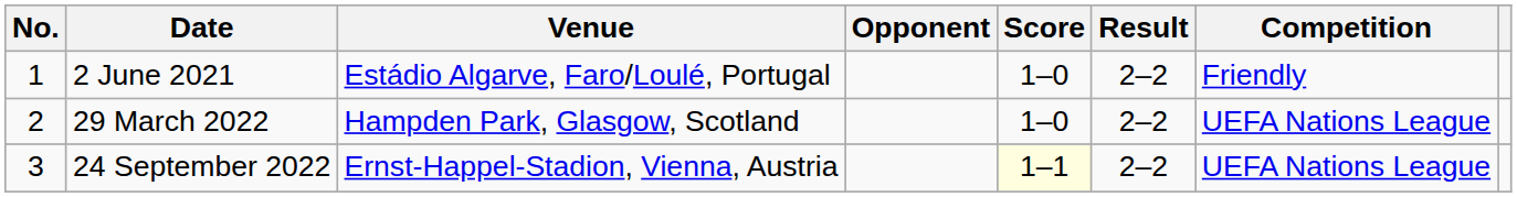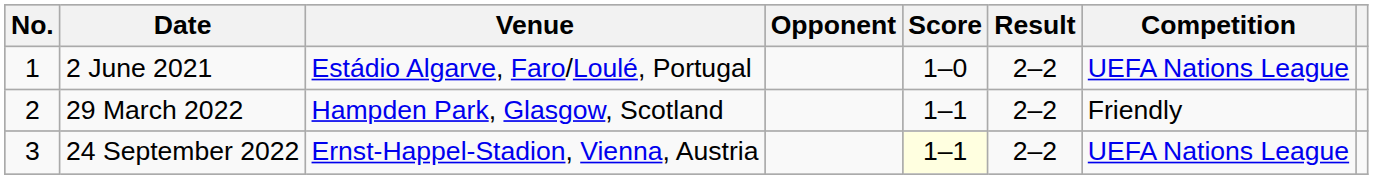 <table class="wikitable sortable">
 <tr>
 <th scope="col">No.</th>
 <th scope="col">Date</th>
 <th scope="col">Venue</th>
 <th scope="col">Opponent</th>
 <th scope="col">Score</th>
 <th scope="col">Result</th>
 <th scope="col">Competition</th>
 <th scope="col" class="unsortable"></th>
 </tr>
 <tr>
 <td style="text-align:center">1</td>
 <td>2 June 2021</td>
 <td><a href='#'>Estádio Algarve</a>, <a href='#'>Faro</a>/<a href='#'>Loulé</a>, Portugal</td>
 <td></td>
 <td style="text-align:center">1–0</td>
 <td style="text-align:center">2–2</td>
-<td><a href='#'>Friendly</a></td>
+<td><a href='#'>UEFA Nations League</a></td>
 <td></td>
 </tr>
 <tr>
 <td style="text-align:center">2</td>
 <td>29 March 2022</td>
 <td><a href='#'>Hampden Park</a>, <a href='#'>Glasgow</a>, Scotland</td>
 <td></td>
-<td style="text-align:center">1–0</td>
+<td style="text-align:center">1–1</td>
 <td style="text-align:center">2–2</td>
-<td><a href='#'>UEFA Nations League</a></td>
+<td>Friendly</td>
 <td></td>
 </tr>
 <tr>
 <td style="text-align:center">3</td>
 <td>24 September 2022</td>
 <td><a href='#'>Ernst-Happel-Stadion</a>, <a href='#'>Vienna</a>, Austria</td>
 <td></td>
 <td style="background: lightyellow; text-align:center">1–1</td>
 <td style="text-align:center">2–2</td>
 <td><a href='#'>UEFA Nations League</a></td>
 <td></td>
 </tr>
 </table>
